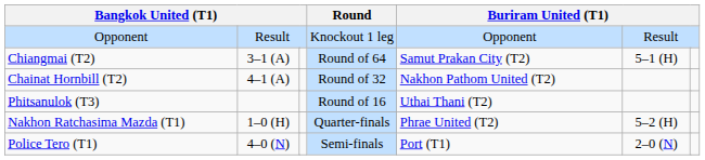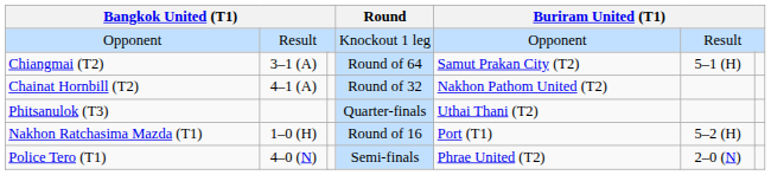 <table class="wikitable" style="text-align:center">
 <tr>
 <th colspan=4 width="350"><a href='#'>Bangkok United</a> (T1)</th>
 <th>Round</th>
 <th colspan=4 width="350"><a href='#'>Buriram United</a> (T1)</th>
 </tr>
 <tr style="background:#C1E0FF">
 <td>Opponent</td>
 <td colspan=3>Result</td>
 <td>Knockout 1 leg</td>
 <td>Opponent</td>
 <td colspan=3>Result</td>
 </tr>
 <tr>
 <td align=left><a href='#'>Chiangmai</a> (T2)</td>
 <td colspan=2>3–1 (A)</td>
 <td><small></small></td>
 <td style="background:#C1E0FF">Round of 64</td>
 <td align=left><a href='#'>Samut Prakan City</a> (T2)</td>
 <td colspan=2>5–1 (H)</td>
 <td><small></small></td>
 </tr>
 <tr>
 <td align=left><a href='#'>Chainat Hornbill</a> (T2)</td>
 <td colspan=2>4–1 (A)</td>
 <td></td>
 <td style="background:#C1E0FF">Round of 32</td>
 <td align=left><a href='#'>Nakhon Pathom United</a> (T2)</td>
 <td colspan=2></td>
 <td><small></small></td>
 </tr>
 <tr>
 <td align=left><a href='#'>Phitsanulok</a> (T3)</td>
 <td colspan=2></td>
 <td><small></small></td>
-<td style="background:#C1E0FF">Round of 16</td>
+<td style="background:#C1E0FF">Quarter-finals</td>
 <td align=left><a href='#'>Uthai Thani</a> (T2)</td>
 <td colspan=2></td>
 <td><small></small></td>
 </tr>
 <tr>
 <td align=left><a href='#'>Nakhon Ratchasima Mazda</a> (T1)</td>
 <td colspan=2>1–0 (H)</td>
 <td><small></small></td>
-<td style="background:#C1E0FF">Quarter-finals</td>
-<td align=left><a href='#'>Phrae United</a> (T2)</td>
+<td style="background:#C1E0FF">Round of 16</td>
+<td align=left><a href='#'>Port</a> (T1)</td>
 <td colspan=2>5–2 (H)</td>
 <td><small></small></td>
 </tr>
 <tr>
 <td align=left><a href='#'>Police Tero</a> (T1)</td>
 <td colspan=2>4–0 (<a href='#'>N</a>)</td>
 <td><small></small></td>
 <td style="background:#C1E0FF">Semi-finals</td>
-<td align=left><a href='#'>Port</a> (T1)</td>
+<td align=left><a href='#'>Phrae United</a> (T2)</td>
 <td colspan=2>2–0 (<a href='#'>N</a>)</td>
 <td><small></small></td>
 </tr>
 </table>
